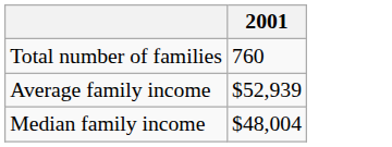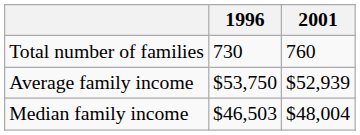 <table class="wikitable">
 <tr>
 <th></th>
+<th>1996</th>
 <th>2001</th>
 </tr>
 <tr>
 <td>Total number of families</td>
+<td>730</td>
 <td>760</td>
 </tr>
 <tr>
 <td>Average family income</td>
+<td>$53,750</td>
 <td>$52,939</td>
 </tr>
 <tr>
 <td>Median family income</td>
+<td>$46,503</td>
 <td>$48,004</td>
 </tr>
 </table>
